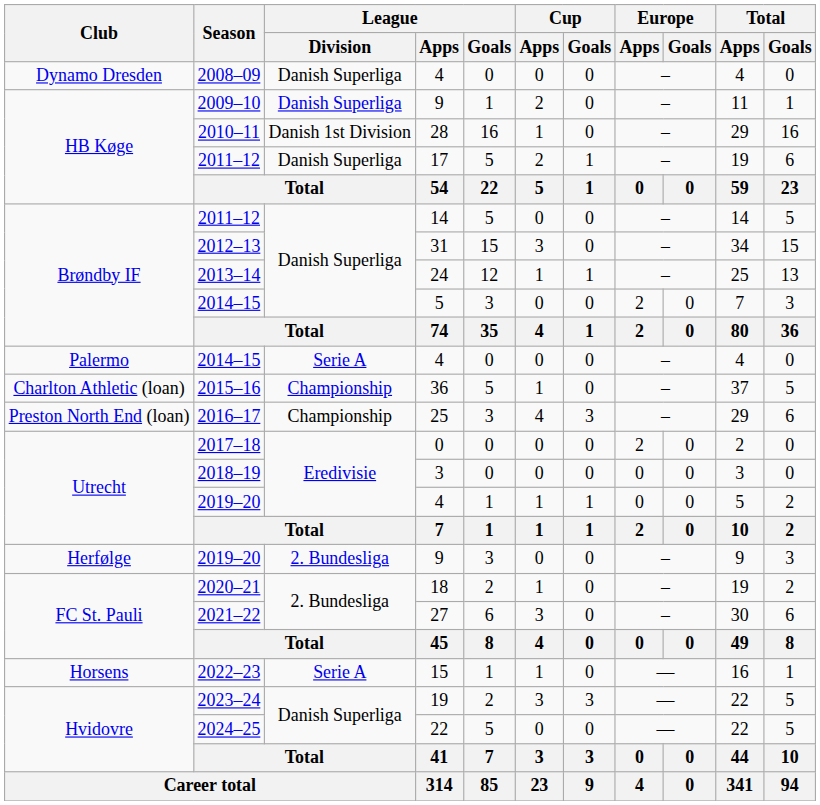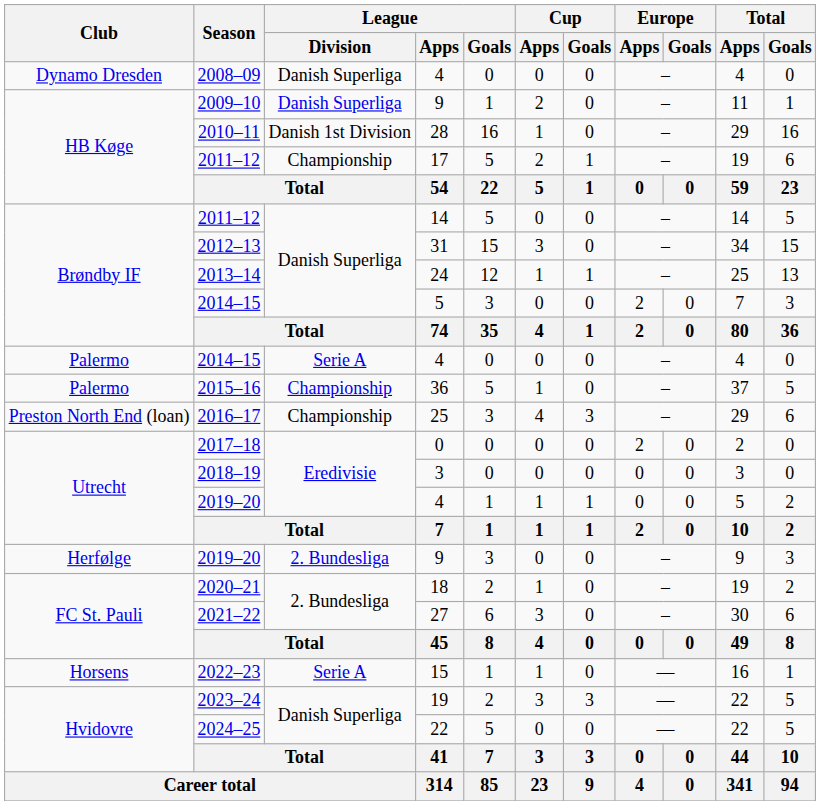 <table class="wikitable" style="text-align:center">
 <tr>
 <th rowspan="2">Club</th>
 <th rowspan="2">Season</th>
 <th colspan="3">League</th>
 <th colspan="2">Cup</th>
 <th colspan="2">Europe</th>
 <th colspan="2">Total</th>
 </tr>
 <tr>
 <th>Division</th>
 <th>Apps</th>
 <th>Goals</th>
 <th>Apps</th>
 <th>Goals</th>
 <th>Apps</th>
 <th>Goals</th>
 <th>Apps</th>
 <th>Goals</th>
 </tr>
 <tr>
 <td><a href='#'>Dynamo Dresden</a></td>
 <td><a href='#'>2008–09</a></td>
 <td>Danish Superliga</td>
 <td>4</td>
 <td>0</td>
 <td>0</td>
 <td>0</td>
 <td colspan="2">–</td>
 <td>4</td>
 <td>0</td>
 </tr>
 <tr>
 <td rowspan="4"><a href='#'>HB Køge</a></td>
 <td><a href='#'>2009–10</a></td>
 <td><a href='#'>Danish Superliga</a></td>
 <td>9</td>
 <td>1</td>
 <td>2</td>
 <td>0</td>
 <td colspan="2">–</td>
 <td>11</td>
 <td>1</td>
 </tr>
 <tr>
 <td><a href='#'>2010–11</a></td>
 <td>Danish 1st Division</td>
 <td>28</td>
 <td>16</td>
 <td>1</td>
 <td>0</td>
 <td colspan="2">–</td>
 <td>29</td>
 <td>16</td>
 </tr>
 <tr>
 <td><a href='#'>2011–12</a></td>
-<td>Danish Superliga</td>
+<td>Championship</td>
 <td>17</td>
 <td>5</td>
 <td>2</td>
 <td>1</td>
 <td colspan="2">–</td>
 <td>19</td>
 <td>6</td>
 </tr>
 <tr>
 <th colspan="2">Total</th>
 <th>54</th>
 <th>22</th>
 <th>5</th>
 <th>1</th>
 <th>0</th>
 <th>0</th>
 <th>59</th>
 <th>23</th>
 </tr>
 <tr>
 <td rowspan=5><a href='#'>Brøndby IF</a></td>
 <td><a href='#'>2011–12</a></td>
 <td rowspan="4">Danish Superliga</td>
 <td>14</td>
 <td>5</td>
 <td>0</td>
 <td>0</td>
 <td colspan="2">–</td>
 <td>14</td>
 <td>5</td>
 </tr>
 <tr>
 <td><a href='#'>2012–13</a></td>
 <td>31</td>
 <td>15</td>
 <td>3</td>
 <td>0</td>
 <td colspan="2">–</td>
 <td>34</td>
 <td>15</td>
 </tr>
 <tr>
 <td><a href='#'>2013–14</a></td>
 <td>24</td>
 <td>12</td>
 <td>1</td>
 <td>1</td>
 <td colspan="2">–</td>
 <td>25</td>
 <td>13</td>
 </tr>
 <tr>
 <td><a href='#'>2014–15</a></td>
 <td>5</td>
 <td>3</td>
 <td>0</td>
 <td>0</td>
 <td>2</td>
 <td>0</td>
 <td>7</td>
 <td>3</td>
 </tr>
 <tr>
 <th colspan="2">Total</th>
 <th>74</th>
 <th>35</th>
 <th>4</th>
 <th>1</th>
 <th>2</th>
 <th>0</th>
 <th>80</th>
 <th>36</th>
 </tr>
 <tr>
 <td><a href='#'>Palermo</a></td>
 <td><a href='#'>2014–15</a></td>
 <td><a href='#'>Serie A</a></td>
 <td>4</td>
 <td>0</td>
 <td>0</td>
 <td>0</td>
 <td colspan="2">–</td>
 <td>4</td>
 <td>0</td>
 </tr>
 <tr>
-<td><a href='#'>Charlton Athletic</a> (loan)</td>
+<td><a href='#'>Palermo</a></td>
 <td><a href='#'>2015–16</a></td>
 <td><a href='#'>Championship</a></td>
 <td>36</td>
 <td>5</td>
 <td>1</td>
 <td>0</td>
 <td colspan="2">–</td>
 <td>37</td>
 <td>5</td>
 </tr>
 <tr>
 <td><a href='#'>Preston North End</a> (loan)</td>
 <td><a href='#'>2016–17</a></td>
 <td>Championship</td>
 <td>25</td>
 <td>3</td>
 <td>4</td>
 <td>3</td>
 <td colspan="2">–</td>
 <td>29</td>
 <td>6</td>
 </tr>
 <tr>
 <td rowspan="4"><a href='#'>Utrecht</a></td>
 <td><a href='#'>2017–18</a></td>
 <td rowspan="3"><a href='#'>Eredivisie</a></td>
 <td>0</td>
 <td>0</td>
 <td>0</td>
 <td>0</td>
 <td>2</td>
 <td>0</td>
 <td>2</td>
 <td>0</td>
 </tr>
 <tr>
 <td><a href='#'>2018–19</a></td>
 <td>3</td>
 <td>0</td>
 <td>0</td>
 <td>0</td>
 <td>0</td>
 <td>0</td>
 <td>3</td>
 <td>0</td>
 </tr>
 <tr>
 <td><a href='#'>2019–20</a></td>
 <td>4</td>
 <td>1</td>
 <td>1</td>
 <td>1</td>
 <td>0</td>
 <td>0</td>
 <td>5</td>
 <td>2</td>
 </tr>
 <tr>
 <th colspan="2">Total</th>
 <th>7</th>
 <th>1</th>
 <th>1</th>
 <th>1</th>
 <th>2</th>
 <th>0</th>
 <th>10</th>
 <th>2</th>
 </tr>
 <tr>
 <td><a href='#'>Herfølge</a></td>
 <td><a href='#'>2019–20</a></td>
 <td><a href='#'>2. Bundesliga</a></td>
 <td>9</td>
 <td>3</td>
 <td>0</td>
 <td>0</td>
 <td colspan="2">–</td>
 <td>9</td>
 <td>3</td>
 </tr>
 <tr>
 <td rowspan="3"><a href='#'>FC St. Pauli</a></td>
 <td><a href='#'>2020–21</a></td>
 <td rowspan="2">2. Bundesliga</td>
 <td>18</td>
 <td>2</td>
 <td>1</td>
 <td>0</td>
 <td colspan="2">–</td>
 <td>19</td>
 <td>2</td>
 </tr>
 <tr>
 <td><a href='#'>2021–22</a></td>
 <td>27</td>
 <td>6</td>
 <td>3</td>
 <td>0</td>
 <td colspan="2">–</td>
 <td>30</td>
 <td>6</td>
 </tr>
 <tr>
 <th colspan="2">Total</th>
 <th>45</th>
 <th>8</th>
 <th>4</th>
 <th>0</th>
 <th>0</th>
 <th>0</th>
 <th>49</th>
 <th>8</th>
 </tr>
 <tr>
 <td><a href='#'>Horsens</a></td>
 <td><a href='#'>2022–23</a></td>
 <td><a href='#'>Serie A</a></td>
 <td>15</td>
 <td>1</td>
 <td>1</td>
 <td>0</td>
 <td colspan="2">—</td>
 <td>16</td>
 <td>1</td>
 </tr>
 <tr>
 <td rowspan="3"><a href='#'>Hvidovre</a></td>
 <td><a href='#'>2023–24</a></td>
 <td rowspan="2">Danish Superliga</td>
 <td>19</td>
 <td>2</td>
 <td>3</td>
 <td>3</td>
 <td colspan="2">—</td>
 <td>22</td>
 <td>5</td>
 </tr>
 <tr>
 <td><a href='#'>2024–25</a></td>
 <td>22</td>
 <td>5</td>
 <td>0</td>
 <td>0</td>
 <td colspan="2">—</td>
 <td>22</td>
 <td>5</td>
 </tr>
 <tr>
 <th colspan="2">Total</th>
 <th>41</th>
 <th>7</th>
 <th>3</th>
 <th>3</th>
 <th>0</th>
 <th>0</th>
 <th>44</th>
 <th>10</th>
 </tr>
 <tr>
 <th colspan="3">Career total</th>
 <th>314</th>
 <th>85</th>
 <th>23</th>
 <th>9</th>
 <th>4</th>
 <th>0</th>
 <th>341</th>
 <th>94</th>
 </tr>
 </table>
